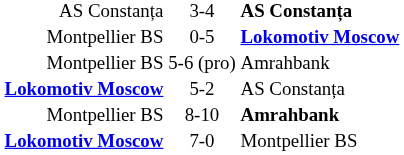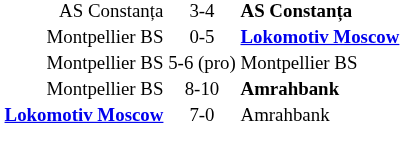 <table>
 <tr>
 <td></td>
 <th width=auto></th>
 <td></td>
 </tr>
 <tr>
 <td align=right>AS Constanța </td>
 <td align=center>3-4</td>
 <td align=left><strong> AS Constanța</strong></td>
 </tr>
 <tr>
 <td align=right>Montpellier BS </td>
 <td align=center>0-5</td>
 <td align=left><strong> <a href='#'>Lokomotiv Moscow</a></strong></td>
 </tr>
 <tr>
 <td align=right>Montpellier BS </td>
 <td align=center>5-6 (pro)</td>
-<td align=left> Amrahbank</td>
-</tr>
-<tr>
-<td align=right><strong><a href='#'>Lokomotiv Moscow</a> </strong></td>
-<td align=center>5-2</td>
-<td align=left> AS Constanța</td>
+<td align=left> Montpellier BS</td>
 </tr>
 <tr>
 <td align=right>Montpellier BS </td>
 <td align=center>8-10</td>
 <td align=left> <strong>Amrahbank</strong></td>
 </tr>
 <tr>
 <td align=right><strong><a href='#'>Lokomotiv Moscow</a> </strong></td>
 <td align=center>7-0</td>
-<td align=left> Montpellier BS</td>
+<td align=left> Amrahbank</td>
 </tr>
 </table>
